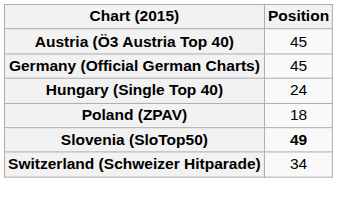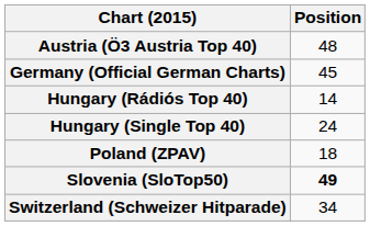 <table class="wikitable sortable plainrowheaders" style="text-align:center;">
 <tr>
 <th>Chart (2015)</th>
 <th>Position</th>
 </tr>
 <tr>
 <th scope="row">Austria (Ö3 Austria Top 40)</th>
-<td>45</td>
+<td>48</td>
 </tr>
 <tr>
 <th scope="row">Germany (Official German Charts)</th>
 <td style="text-align:center;">45</td>
+</tr>
+<tr>
+<th scope="row">Hungary (Rádiós Top 40)</th>
+<td>14</td>
 </tr>
 <tr>
 <th scope="row">Hungary (Single Top 40)</th>
 <td>24</td>
 </tr>
 <tr>
 <th scope="row">Poland (ZPAV)</th>
 <td>18</td>
 </tr>
 <tr>
 <th scope="row">Slovenia (SloTop50)</th>
 <td align=center><strong>49</strong></td>
 </tr>
 <tr>
 <th scope="row">Switzerland (Schweizer Hitparade)</th>
 <td>34</td>
 </tr>
 </table>
